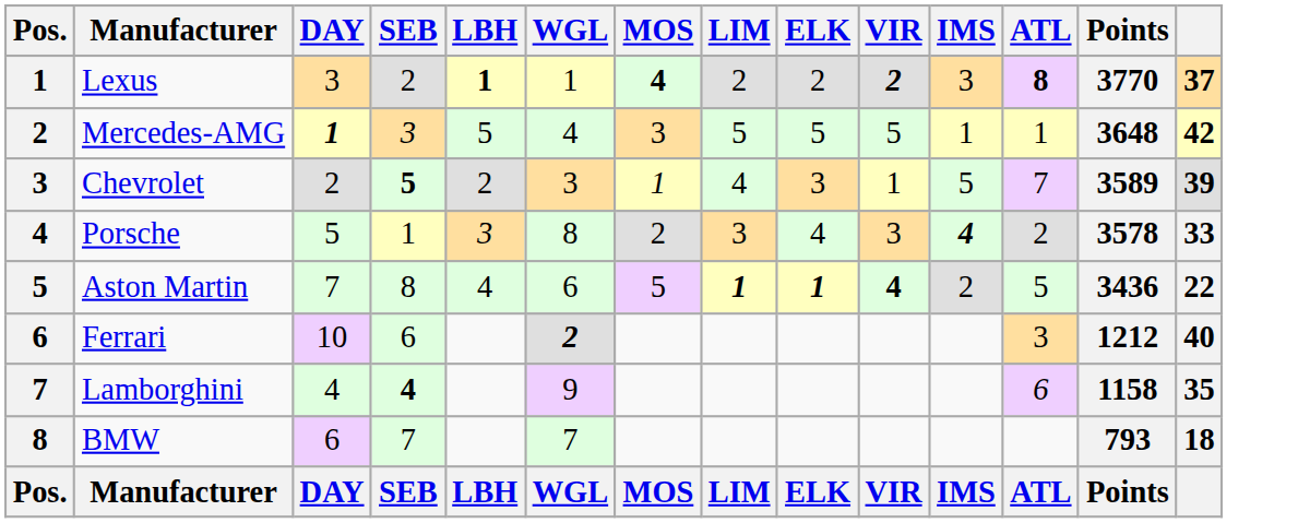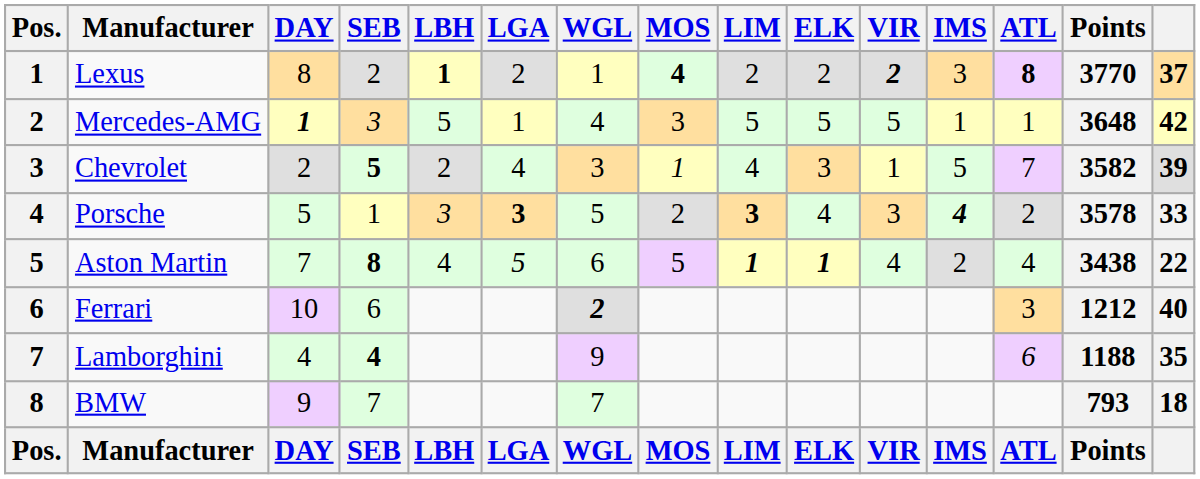 <table class="wikitable" style="font-size:85%;">
 <tr>
 <th>Pos.</th>
 <th>Manufacturer</th>
 <th><a href='#'>DAY</a></th>
 <th><a href='#'>SEB</a></th>
 <th><a href='#'>LBH</a></th>
+<th><a href='#'>LGA</a></th>
 <th><a href='#'>WGL</a></th>
 <th><a href='#'>MOS</a></th>
 <th><a href='#'>LIM</a></th>
 <th><a href='#'>ELK</a></th>
 <th><a href='#'>VIR</a></th>
 <th><a href='#'>IMS</a></th>
 <th><a href='#'>ATL</a></th>
 <th>Points</th>
 <th></th>
 </tr>
 <tr>
 <th>1</th>
 <td> <a href='#'>Lexus</a></td>
-<td style="background:#ffdf9f;" align="center">3</td>
+<td style="background:#ffdf9f;" align="center">8</td>
 <td style="background:#dfdfdf;" align="center">2</td>
 <td style="background:#ffffbf;" align="center"><strong>1</strong></td>
+<td style="background:#dfdfdf;" align="center">2</td>
 <td style="background:#ffffbf;" align="center">1</td>
 <td style="background:#dfffdf;" align="center"><strong>4</strong></td>
 <td style="background:#dfdfdf;" align="center">2</td>
 <td style="background:#dfdfdf;" align="center">2</td>
 <td style="background:#dfdfdf;" align="center"><strong><em>2</em></strong></td>
 <td style="background:#ffdf9f;" align="center">3</td>
 <td style="background:#efcfff;" align="center"><strong>8</strong></td>
 <th>3770</th>
 <th style="background:#ffdf9f;">37</th>
 </tr>
 <tr>
 <th>2</th>
 <td> <a href='#'>Mercedes-AMG</a></td>
 <td style="background:#ffffbf;" align="center"><strong><em>1</em></strong></td>
 <td style="background:#ffdf9f;" align="center"><em>3</em></td>
 <td style="background:#dfffdf;" align="center">5</td>
+<td style="background:#ffffbf;" align="center">1</td>
 <td style="background:#dfffdf;" align="center">4</td>
 <td style="background:#ffdf9f;" align="center">3</td>
 <td style="background:#dfffdf;" align="center">5</td>
 <td style="background:#dfffdf;" align="center">5</td>
 <td style="background:#dfffdf;" align="center">5</td>
 <td style="background:#ffffbf;" align="center">1</td>
 <td style="background:#ffffbf;" align="center">1</td>
 <th>3648</th>
 <th style="background:#ffffbf;">42</th>
 </tr>
 <tr>
 <th>3</th>
 <td> <a href='#'>Chevrolet</a></td>
 <td style="background:#dfdfdf;" align="center">2</td>
 <td style="background:#dfffdf;" align="center"><strong>5</strong></td>
 <td style="background:#dfdfdf;" align="center">2</td>
+<td style="background:#dfffdf;" align="center">4</td>
 <td style="background:#ffdf9f;" align="center">3</td>
 <td style="background:#ffffbf;" align="center"><em>1</em></td>
 <td style="background:#dfffdf;" align="center">4</td>
 <td style="background:#ffdf9f;" align="center">3</td>
 <td style="background:#ffffbf;" align="center">1</td>
 <td style="background:#dfffdf;" align="center">5</td>
 <td style="background:#efcfff;" align="center">7</td>
-<th>3589</th>
+<th>3582</th>
 <th style="background:#dfdfdf;">39</th>
 </tr>
 <tr>
 <th>4</th>
 <td> <a href='#'>Porsche</a></td>
 <td style="background:#dfffdf;" align="center">5</td>
 <td style="background:#ffffbf;" align="center">1</td>
 <td style="background:#ffdf9f;" align="center"><em>3</em></td>
-<td style="background:#dfffdf;" align="center">8</td>
+<td style="background:#ffdf9f;" align="center"><strong>3</strong></td>
+<td style="background:#dfffdf;" align="center">5</td>
 <td style="background:#dfdfdf;" align="center">2</td>
-<td style="background:#ffdf9f;" align="center">3</td>
+<td style="background:#ffdf9f;" align="center"><strong>3</strong></td>
 <td style="background:#dfffdf;" align="center">4</td>
 <td style="background:#ffdf9f;" align="center">3</td>
 <td style="background:#dfffdf;" align="center"><strong><em>4</em></strong></td>
 <td style="background:#dfdfdf;" align="center">2</td>
 <th>3578</th>
 <th>33</th>
 </tr>
 <tr>
 <th>5</th>
 <td> <a href='#'>Aston Martin</a></td>
 <td style="background:#dfffdf;" align="center">7</td>
-<td style="background:#dfffdf;" align="center">8</td>
+<td style="background:#dfffdf;" align="center"><strong>8</strong></td>
 <td style="background:#dfffdf;" align="center">4</td>
+<td style="background:#dfffdf;" align="center"><em>5</em></td>
 <td style="background:#dfffdf;" align="center">6</td>
 <td style="background:#efcfff;" align="center">5</td>
 <td style="background:#ffffbf;" align="center"><strong><em>1</em></strong></td>
 <td style="background:#ffffbf;" align="center"><strong><em>1</em></strong></td>
-<td style="background:#dfffdf;" align="center"><strong>4</strong></td>
+<td style="background:#dfffdf;" align="center">4</td>
 <td style="background:#dfdfdf;" align="center">2</td>
-<td style="background:#dfffdf;" align="center">5</td>
-<th>3436</th>
+<td style="background:#dfffdf;" align="center">4</td>
+<th>3438</th>
 <th>22</th>
 </tr>
 <tr>
 <th>6</th>
 <td> <a href='#'>Ferrari</a></td>
 <td style="background:#efcfff;" align="center">10</td>
 <td style="background:#dfffdf;" align="center">6</td>
+<td></td>
 <td></td>
 <td style="background:#dfdfdf;" align="center"><strong><em>2</em></strong></td>
 <td></td>
 <td></td>
 <td></td>
 <td></td>
 <td></td>
 <td style="background:#ffdf9f;" align="center">3</td>
 <th>1212</th>
 <th>40</th>
 </tr>
 <tr>
 <th>7</th>
 <td> <a href='#'>Lamborghini</a></td>
 <td style="background:#dfffdf;" align="center">4</td>
 <td style="background:#dfffdf;" align="center"><strong>4</strong></td>
 <td></td>
+<td></td>
 <td style="background:#efcfff;" align="center">9</td>
 <td></td>
 <td></td>
 <td></td>
 <td></td>
 <td></td>
 <td style="background:#efcfff;" align="center"><em>6</em></td>
-<th>1158</th>
+<th>1188</th>
 <th>35</th>
 </tr>
 <tr>
 <th>8</th>
 <td> <a href='#'>BMW</a></td>
-<td style="background:#efcfff;" align="center">6</td>
+<td style="background:#efcfff;" align="center">9</td>
 <td style="background:#dfffdf;" align="center">7</td>
+<td></td>
 <td></td>
 <td style="background:#dfffdf;" align="center">7</td>
 <td></td>
 <td></td>
 <td></td>
 <td></td>
 <td></td>
 <td></td>
 <th>793</th>
 <th>18</th>
 </tr>
 <tr>
 <th>Pos.</th>
 <th>Manufacturer</th>
 <th><a href='#'>DAY</a></th>
 <th><a href='#'>SEB</a></th>
 <th><a href='#'>LBH</a></th>
+<th><a href='#'>LGA</a></th>
 <th><a href='#'>WGL</a></th>
 <th><a href='#'>MOS</a></th>
 <th><a href='#'>LIM</a></th>
 <th><a href='#'>ELK</a></th>
 <th><a href='#'>VIR</a></th>
 <th><a href='#'>IMS</a></th>
 <th><a href='#'>ATL</a></th>
 <th>Points</th>
 <th></th>
 </tr>
 </table>
